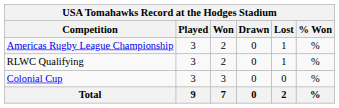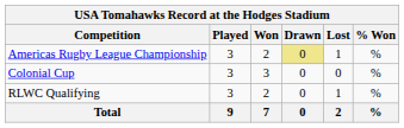 <table class = "wikitable sortable" style="text-align:center">
 <tr>
 <th colspan=6>USA Tomahawks Record at the Hodges Stadium</th>
 </tr>
 <tr>
 <th>Competition</th>
 <th>Played</th>
 <th>Won</th>
 <th>Drawn</th>
 <th>Lost</th>
 <th>% Won</th>
 </tr>
 <tr>
 <td style="text-align:left;"><a href='#'>Americas Rugby League Championship</a></td>
 <td>3</td>
 <td>2</td>
-<td>0</td>
-<td>1</td>
-<td>%</td>
-</tr>
-<tr>
-<td style="text-align:left;">RLWC Qualifying</td>
-<td>3</td>
-<td>2</td>
-<td>0</td>
+<td style="background: khaki;">0</td>
 <td>1</td>
 <td>%</td>
 </tr>
 <tr>
 <td style="text-align:left;"><a href='#'>Colonial Cup</a></td>
 <td>3</td>
 <td>3</td>
 <td>0</td>
 <td>0</td>
 <td>%</td>
 </tr>
 <tr>
+<td style="text-align:left;">RLWC Qualifying</td>
+<td>3</td>
+<td>2</td>
+<td>0</td>
+<td>1</td>
+<td>%</td>
+</tr>
+<tr>
 <th>Total</th>
 <th>9</th>
 <th>7</th>
 <th>0</th>
 <th>2</th>
 <th>%</th>
 </tr>
 </table>
